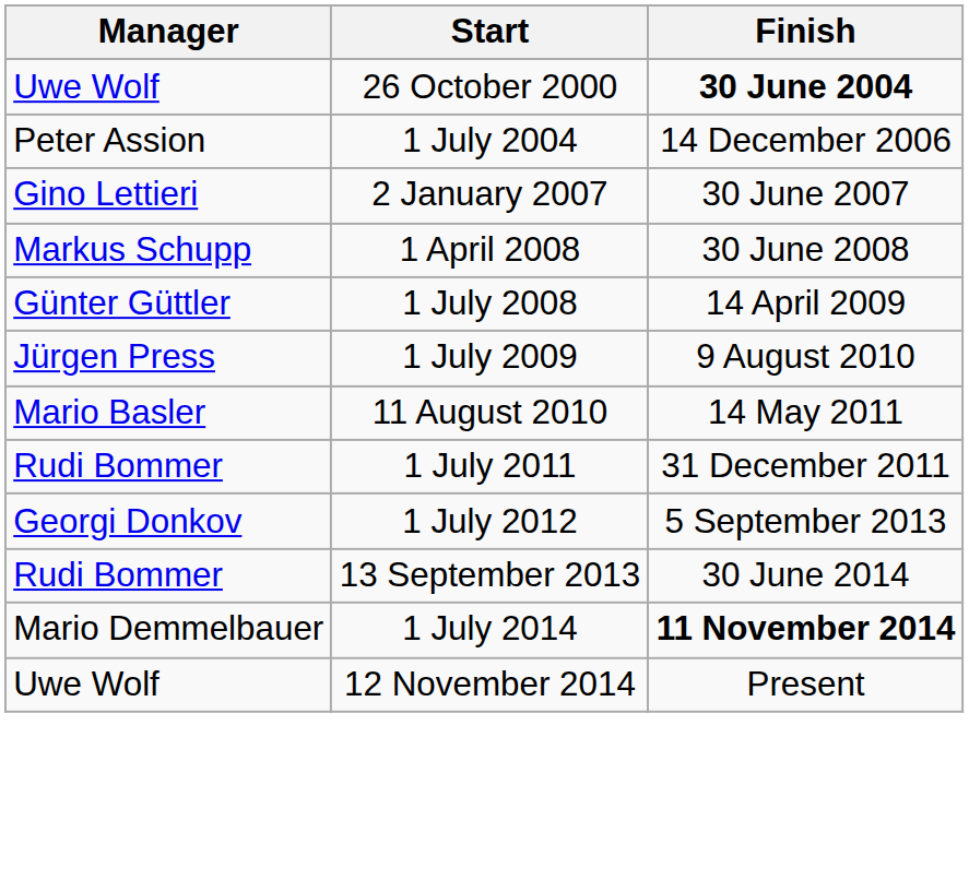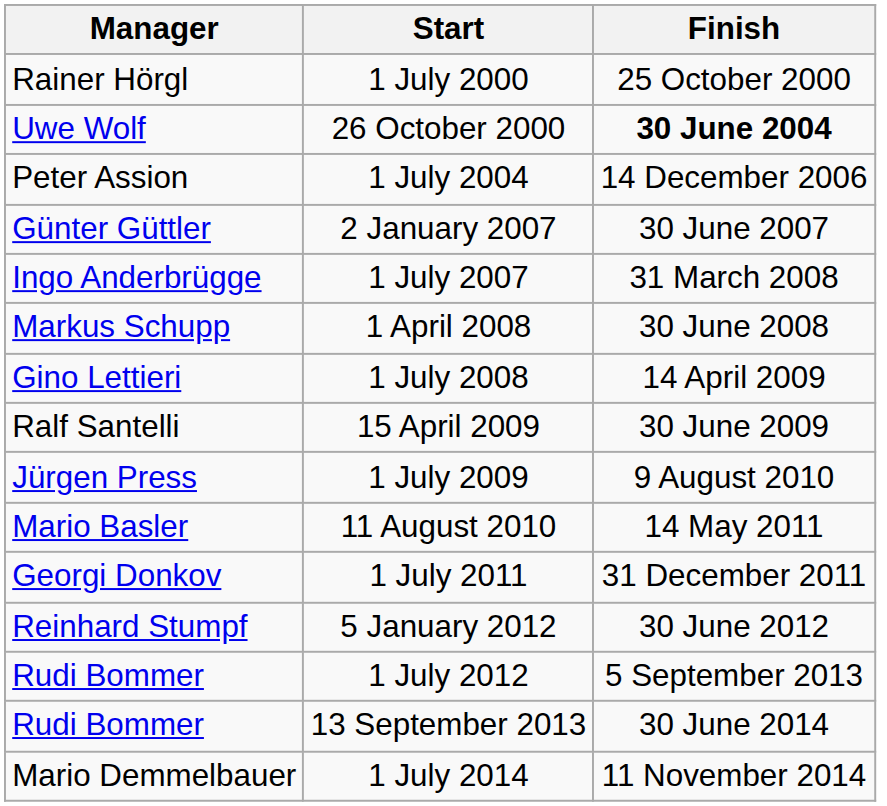 <table class="wikitable">
 <tr>
 <th>Manager</th>
 <th>Start</th>
 <th>Finish</th>
+</tr>
+<tr align="center">
+<td align="left">Rainer Hörgl</td>
+<td>1 July 2000</td>
+<td>25 October 2000</td>
 </tr>
 <tr align="center">
 <td align="left"><a href='#'>Uwe Wolf</a></td>
 <td>26 October 2000</td>
 <td><strong>30 June 2004</strong></td>
 </tr>
 <tr align="center">
 <td align="left">Peter Assion</td>
 <td>1 July 2004</td>
 <td>14 December 2006</td>
 </tr>
 <tr align="center">
-<td align="left"><a href='#'>Gino Lettieri</a></td>
+<td align="left"><a href='#'>Günter Güttler</a></td>
 <td>2 January 2007</td>
 <td>30 June 2007</td>
+</tr>
+<tr align="center">
+<td align="left"><a href='#'>Ingo Anderbrügge</a></td>
+<td>1 July 2007</td>
+<td>31 March 2008</td>
 </tr>
 <tr align="center">
 <td align="left"><a href='#'>Markus Schupp</a></td>
 <td>1 April 2008</td>
 <td>30 June 2008</td>
 </tr>
 <tr align="center">
-<td align="left"><a href='#'>Günter Güttler</a></td>
+<td align="left"><a href='#'>Gino Lettieri</a></td>
 <td>1 July 2008</td>
 <td>14 April 2009</td>
+</tr>
+<tr align="center">
+<td align="left">Ralf Santelli</td>
+<td>15 April 2009</td>
+<td>30 June 2009</td>
 </tr>
 <tr align="center">
 <td align="left"><a href='#'>Jürgen Press</a></td>
 <td>1 July 2009</td>
 <td>9 August 2010</td>
 </tr>
 <tr align="center">
 <td align="left"><a href='#'>Mario Basler</a></td>
 <td>11 August 2010</td>
 <td>14 May 2011</td>
 </tr>
 <tr align="center">
-<td align="left"><a href='#'>Rudi Bommer</a></td>
+<td align="left"><a href='#'>Georgi Donkov</a></td>
 <td>1 July 2011</td>
 <td>31 December 2011</td>
 </tr>
 <tr align="center">
-<td align="left"><a href='#'>Georgi Donkov</a></td>
+<td align="left"><a href='#'>Reinhard Stumpf</a></td>
+<td>5 January 2012</td>
+<td>30 June 2012</td>
+</tr>
+<tr align="center">
+<td align="left"><a href='#'>Rudi Bommer</a></td>
 <td>1 July 2012</td>
 <td>5 September 2013</td>
 </tr>
 <tr align="center">
 <td align="left"><a href='#'>Rudi Bommer</a></td>
 <td>13 September 2013</td>
 <td>30 June 2014</td>
 </tr>
 <tr align="center">
 <td align="left">Mario Demmelbauer</td>
 <td>1 July 2014</td>
-<td><strong>11 November 2014</strong></td>
-</tr>
-<tr align="center">
-<td align="left">Uwe Wolf</td>
-<td>12 November 2014</td>
-<td>Present</td>
+<td>11 November 2014</td>
 </tr>
 </table>
